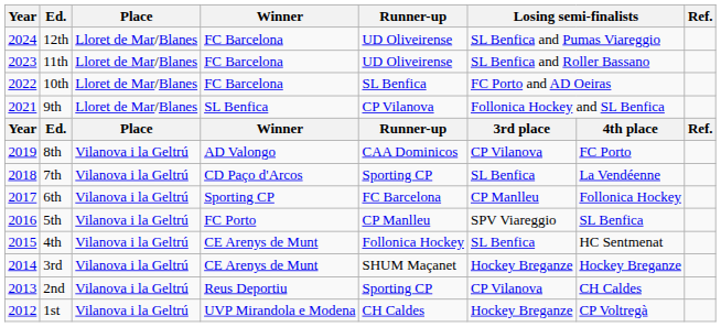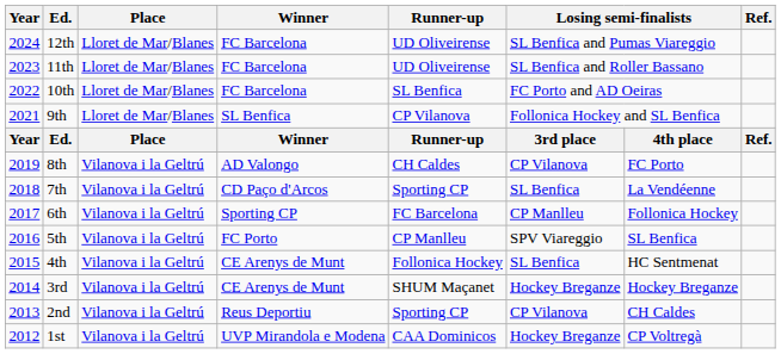 <table class="wikitable">
 <tr>
 <th>Year</th>
 <th>Ed.</th>
 <th>Place</th>
 <th>Winner</th>
 <th>Runner-up</th>
 <th colspan=2>Losing semi-finalists</th>
 <th>Ref.</th>
 </tr>
 <tr>
 <td><a href='#'>2024</a></td>
 <td>12th</td>
 <td> <a href='#'>Lloret de Mar</a>/<a href='#'>Blanes</a></td>
 <td> <a href='#'>FC Barcelona</a></td>
 <td> <a href='#'>UD Oliveirense</a></td>
 <td colspan=2> <a href='#'>SL Benfica</a> and  <a href='#'>Pumas Viareggio</a></td>
 <td></td>
 </tr>
 <tr>
 <td><a href='#'>2023</a></td>
 <td>11th</td>
 <td> <a href='#'>Lloret de Mar</a>/<a href='#'>Blanes</a></td>
 <td> <a href='#'>FC Barcelona</a></td>
 <td> <a href='#'>UD Oliveirense</a></td>
 <td colspan=2> <a href='#'>SL Benfica</a> and  <a href='#'>Roller Bassano</a></td>
 <td></td>
 </tr>
 <tr>
 <td><a href='#'>2022</a></td>
 <td>10th</td>
 <td> <a href='#'>Lloret de Mar</a>/<a href='#'>Blanes</a></td>
 <td> <a href='#'>FC Barcelona</a></td>
 <td> <a href='#'>SL Benfica</a></td>
 <td colspan=2> <a href='#'>FC Porto</a> and  <a href='#'>AD Oeiras</a></td>
 <td></td>
 </tr>
 <tr>
 <td><a href='#'>2021</a></td>
 <td>9th</td>
 <td> <a href='#'>Lloret de Mar</a>/<a href='#'>Blanes</a></td>
 <td> <a href='#'>SL Benfica</a></td>
 <td> <a href='#'>CP Vilanova</a></td>
 <td colspan=2> <a href='#'>Follonica Hockey</a> and  <a href='#'>SL Benfica</a></td>
 <td></td>
 </tr>
 <tr>
 <th>Year</th>
 <th>Ed.</th>
 <th>Place</th>
 <th>Winner</th>
 <th>Runner-up</th>
 <th>3rd place</th>
 <th>4th place</th>
 <th>Ref.</th>
 </tr>
 <tr>
 <td><a href='#'>2019</a></td>
 <td>8th</td>
 <td> <a href='#'>Vilanova i la Geltrú</a></td>
 <td> <a href='#'>AD Valongo</a></td>
-<td> <a href='#'>CAA Dominicos</a></td>
+<td> <a href='#'>CH Caldes</a></td>
 <td> <a href='#'>CP Vilanova</a></td>
 <td> <a href='#'>FC Porto</a></td>
 <td></td>
 </tr>
 <tr>
 <td><a href='#'>2018</a></td>
 <td>7th</td>
 <td> <a href='#'>Vilanova i la Geltrú</a></td>
 <td> <a href='#'>CD Paço d'Arcos</a></td>
 <td> <a href='#'>Sporting CP</a></td>
 <td> <a href='#'>SL Benfica</a></td>
 <td> <a href='#'>La Vendéenne</a></td>
 <td></td>
 </tr>
 <tr>
 <td><a href='#'>2017</a></td>
 <td>6th</td>
 <td> <a href='#'>Vilanova i la Geltrú</a></td>
 <td> <a href='#'>Sporting CP</a></td>
 <td> <a href='#'>FC Barcelona</a></td>
 <td> <a href='#'>CP Manlleu</a></td>
 <td> <a href='#'>Follonica Hockey</a></td>
 <td></td>
 </tr>
 <tr>
 <td><a href='#'>2016</a></td>
 <td>5th</td>
 <td> <a href='#'>Vilanova i la Geltrú</a></td>
 <td> <a href='#'>FC Porto</a></td>
 <td> <a href='#'>CP Manlleu</a></td>
 <td> SPV Viareggio</td>
 <td> <a href='#'>SL Benfica</a></td>
 <td></td>
 </tr>
 <tr>
 <td><a href='#'>2015</a></td>
 <td>4th</td>
 <td> <a href='#'>Vilanova i la Geltrú</a></td>
 <td> <a href='#'>CE Arenys de Munt</a></td>
 <td> <a href='#'>Follonica Hockey</a></td>
 <td> <a href='#'>SL Benfica</a></td>
 <td> HC Sentmenat</td>
 <td></td>
 </tr>
 <tr>
 <td><a href='#'>2014</a></td>
 <td>3rd</td>
 <td> <a href='#'>Vilanova i la Geltrú</a></td>
 <td> <a href='#'>CE Arenys de Munt</a></td>
 <td> SHUM Maçanet</td>
 <td> <a href='#'>Hockey Breganze</a></td>
 <td> <a href='#'>Hockey Breganze</a></td>
 <td></td>
 </tr>
 <tr>
 <td><a href='#'>2013</a></td>
 <td>2nd</td>
 <td> <a href='#'>Vilanova i la Geltrú</a></td>
 <td> <a href='#'>Reus Deportiu</a></td>
 <td> <a href='#'>Sporting CP</a></td>
 <td> <a href='#'>CP Vilanova</a></td>
 <td> <a href='#'>CH Caldes</a></td>
 <td></td>
 </tr>
 <tr>
 <td><a href='#'>2012</a></td>
 <td>1st</td>
 <td> <a href='#'>Vilanova i la Geltrú</a></td>
 <td> <a href='#'>UVP Mirandola e Modena</a></td>
-<td> <a href='#'>CH Caldes</a></td>
+<td> <a href='#'>CAA Dominicos</a></td>
 <td> <a href='#'>Hockey Breganze</a></td>
 <td> <a href='#'>CP Voltregà</a></td>
 <td></td>
 </tr>
 </table>
